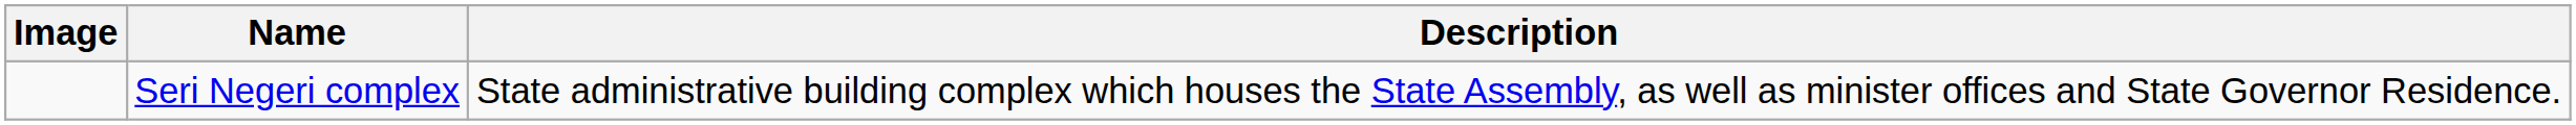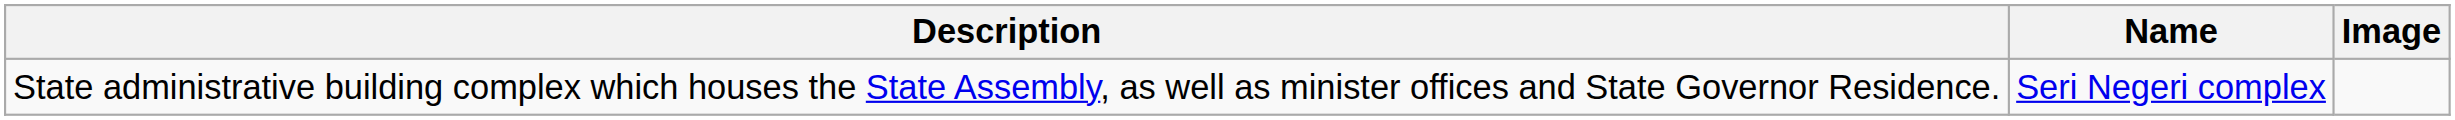 <table class="wikitable">
 <tr>
+<th>Description</th>
+<th>Name</th>
 <th>Image</th>
-<th>Name</th>
-<th>Description</th>
 </tr>
 <tr>
+<td>State administrative building complex which houses the <a href='#'>State Assembly</a>, as well as minister offices and State Governor Residence.</td>
+<td><a href='#'>Seri Negeri complex</a></td>
 <td></td>
-<td><a href='#'>Seri Negeri complex</a></td>
-<td>State administrative building complex which houses the <a href='#'>State Assembly</a>, as well as minister offices and State Governor Residence.</td>
 </tr>
 </table>
